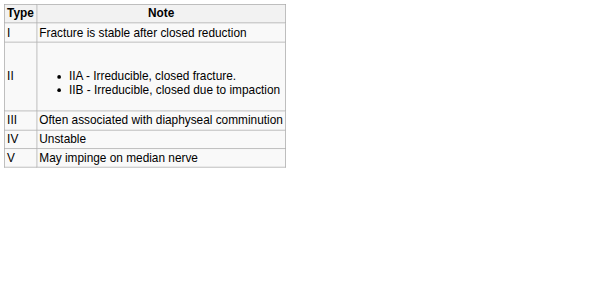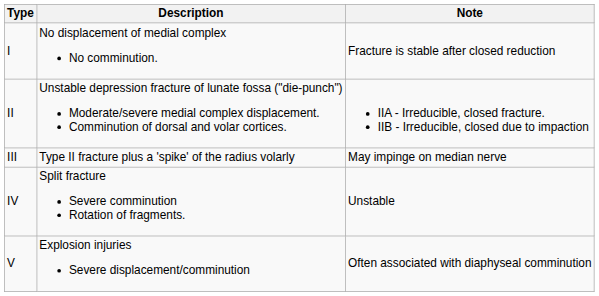 <table class="wikitable">
 <tr>
 <th>Type</th>
+<th>Description</th>
 <th>Note</th>
 </tr>
 <tr>
 <td>I</td>
+<td>No displacement of medial complex<br><ul><li>No comminution.</li></ul></td>
 <td>Fracture is stable after closed reduction</td>
 </tr>
 <tr>
 <td>II</td>
+<td>Unstable depression fracture of lunate fossa ("die-punch")<br><ul><li>Moderate/severe medial complex displacement.</li><li>Comminution of dorsal and volar cortices.</li></ul></td>
 <td><br><ul><li>IIA - Irreducible, closed fracture.</li><li>IIB - Irreducible, closed due to impaction</li></ul></td>
 </tr>
 <tr>
 <td>III</td>
-<td>Often associated with diaphyseal comminution</td>
+<td>Type II fracture plus a 'spike' of the radius volarly</td>
+<td>May impinge on median nerve</td>
 </tr>
 <tr>
 <td>IV</td>
+<td>Split fracture<br><ul><li>Severe comminution</li><li>Rotation of fragments.</li></ul></td>
 <td>Unstable</td>
 </tr>
 <tr>
 <td>V</td>
-<td>May impinge on median nerve</td>
+<td>Explosion injuries<br><ul><li>Severe displacement/comminution</li></ul></td>
+<td>Often associated with diaphyseal comminution</td>
 </tr>
 </table>
